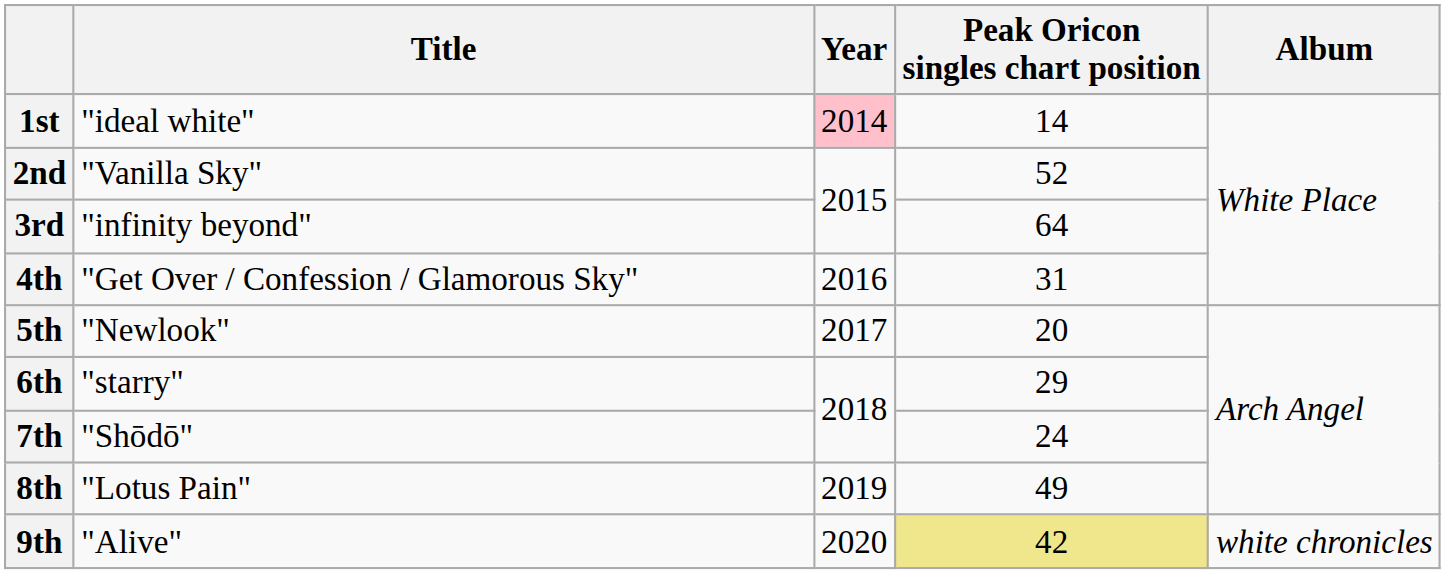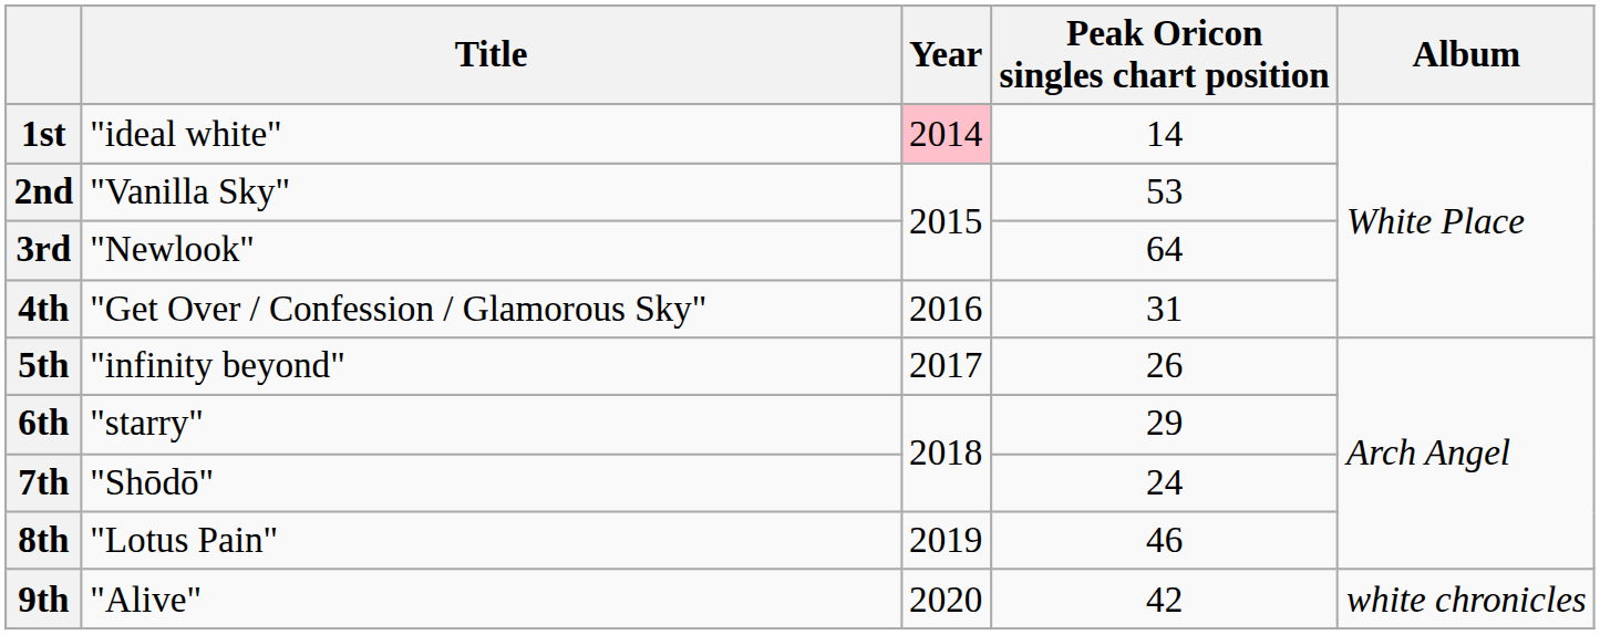 <table class="wikitable" border="1">
 <tr>
 <th rowspan="1"></th>
 <th rowspan="1" width="350">Title</th>
 <th rowspan="1">Year</th>
 <th colspan="1">Peak Oricon<br> singles chart position<br></th>
 <th rowspan="1">Album</th>
 </tr>
 <tr>
 <th>1st</th>
 <td align="left">"ideal white"</td>
 <td style="background: pink;">2014</td>
 <td align="center">14</td>
 <td rowspan="4"><em>White Place</em></td>
 </tr>
 <tr>
 <th>2nd</th>
 <td align="left">"Vanilla Sky"</td>
 <td rowspan="2">2015</td>
-<td align="center">52</td>
+<td align="center">53</td>
 </tr>
 <tr>
 <th>3rd</th>
-<td align="left">"infinity beyond"</td>
+<td align="left">"Newlook"</td>
 <td align="center">64</td>
 </tr>
 <tr>
 <th>4th</th>
 <td align="left">"Get Over / Confession / Glamorous Sky"</td>
 <td>2016</td>
 <td align="center">31</td>
 </tr>
 <tr>
 <th>5th</th>
-<td align="left">"Newlook"</td>
+<td align="left">"infinity beyond"</td>
 <td>2017</td>
-<td align="center">20</td>
+<td align="center">26</td>
 <td rowspan="4"><em>Arch Angel</em></td>
 </tr>
 <tr>
 <th>6th</th>
 <td align="left">"starry"</td>
 <td rowspan="2">2018</td>
 <td align="center">29</td>
 </tr>
 <tr>
 <th>7th</th>
 <td align="left">"Shōdō"</td>
 <td align="center">24</td>
 </tr>
 <tr>
 <th>8th</th>
 <td align="left">"Lotus Pain"</td>
 <td>2019</td>
-<td align="center">49</td>
+<td align="center">46</td>
 </tr>
 <tr>
 <th>9th</th>
 <td align="left">"Alive"</td>
 <td>2020</td>
-<td align="center" style="background: khaki;">42</td>
+<td align="center">42</td>
 <td><em>white chronicles</em></td>
 </tr>
 </table>
